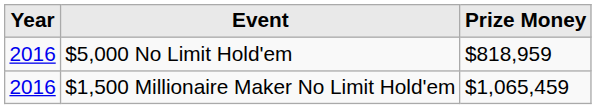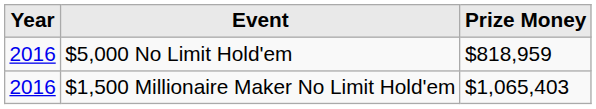 <table class="wikitable">
 <tr>
 <th style="background: #E9E9E9;">Year</th>
 <th style="background: #E9E9E9;">Event</th>
 <th style="background: #E9E9E9;">Prize Money</th>
 </tr>
 <tr>
 <td><a href='#'>2016</a></td>
 <td>$5,000 No Limit Hold'em</td>
 <td>$818,959</td>
 </tr>
 <tr>
 <td><a href='#'>2016</a></td>
 <td>$1,500 Millionaire Maker No Limit Hold'em</td>
-<td>$1,065,459</td>
+<td>$1,065,403</td>
 </tr>
 </table>
